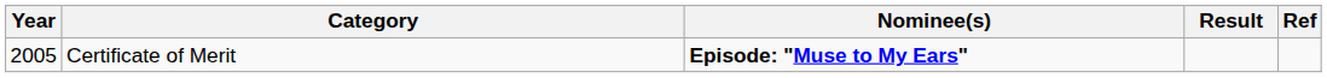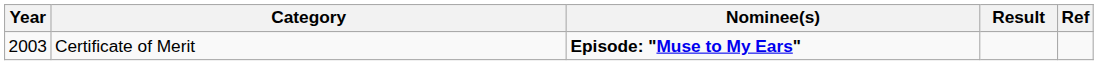 <table class="wikitable">
 <tr>
 <th>Year</th>
 <th width=470>Category</th>
 <th width=375>Nominee(s)</th>
 <th width=65>Result</th>
 <th>Ref</th>
 </tr>
 <tr>
-<td>2005</td>
+<td>2003</td>
 <td>Certificate of Merit</td>
 <td><strong>Episode: "<a href='#'>Muse to My Ears</a>"</strong></td>
 <td></td>
 <td></td>
 </tr>
 </table>
